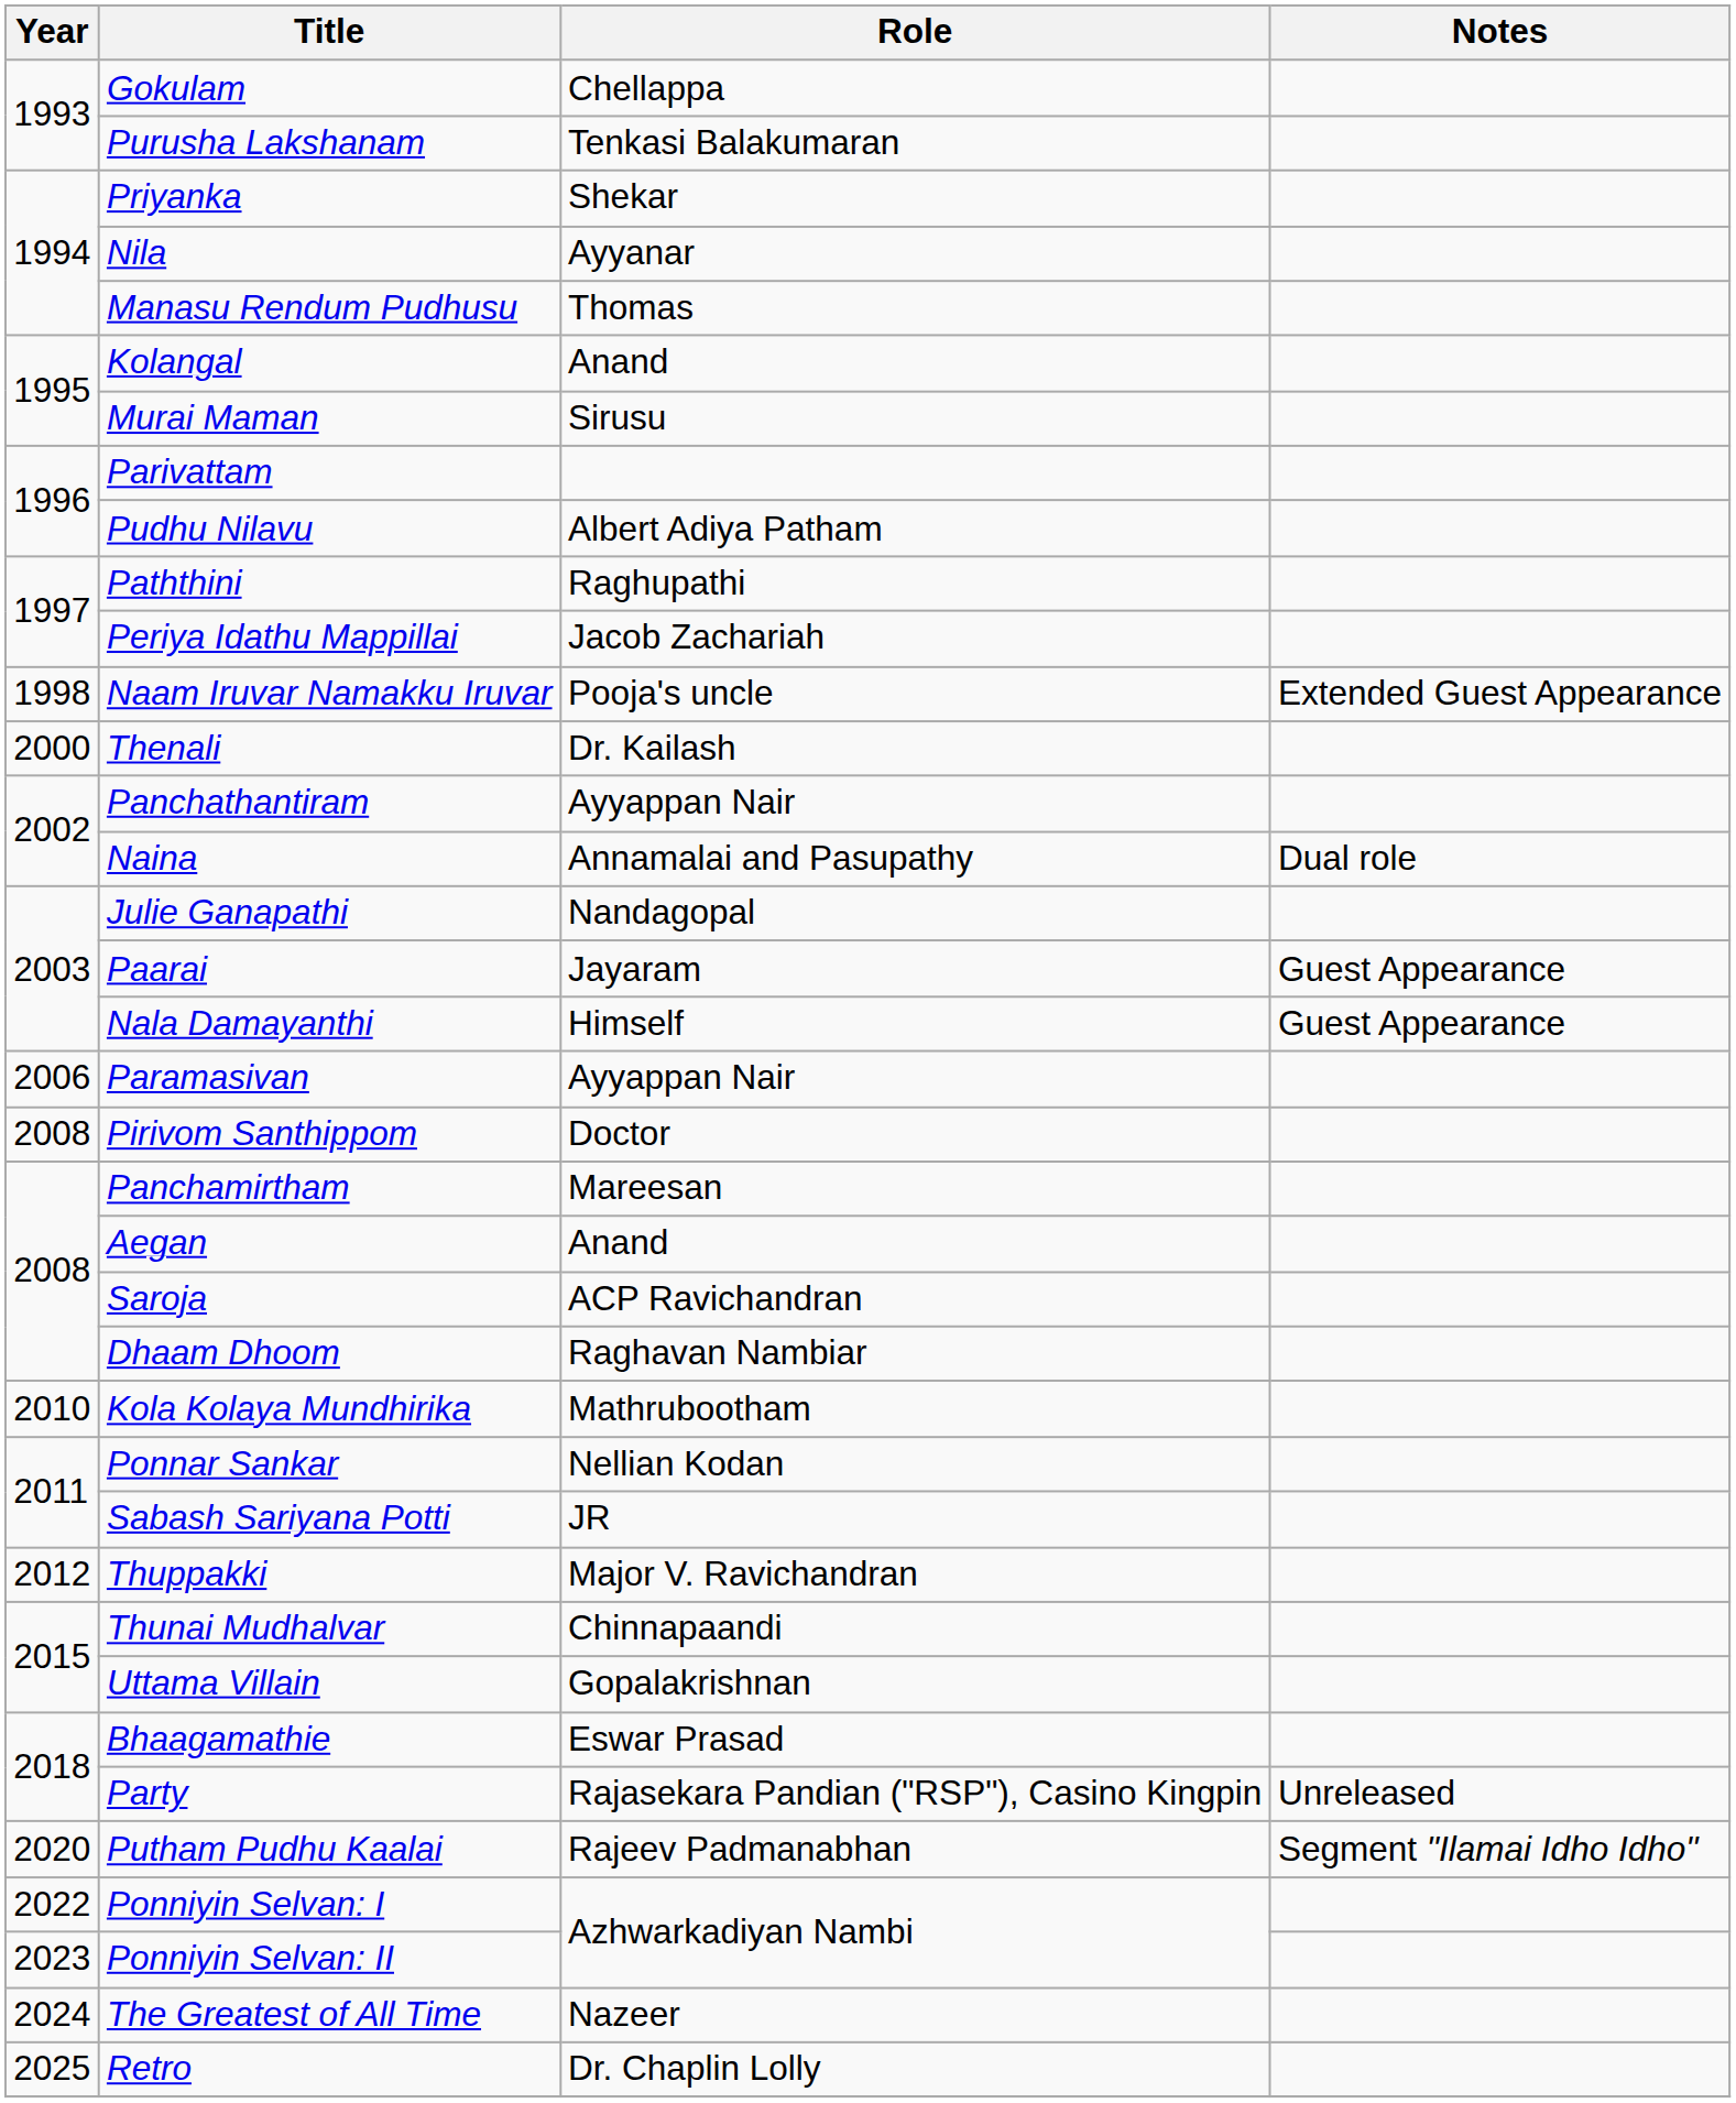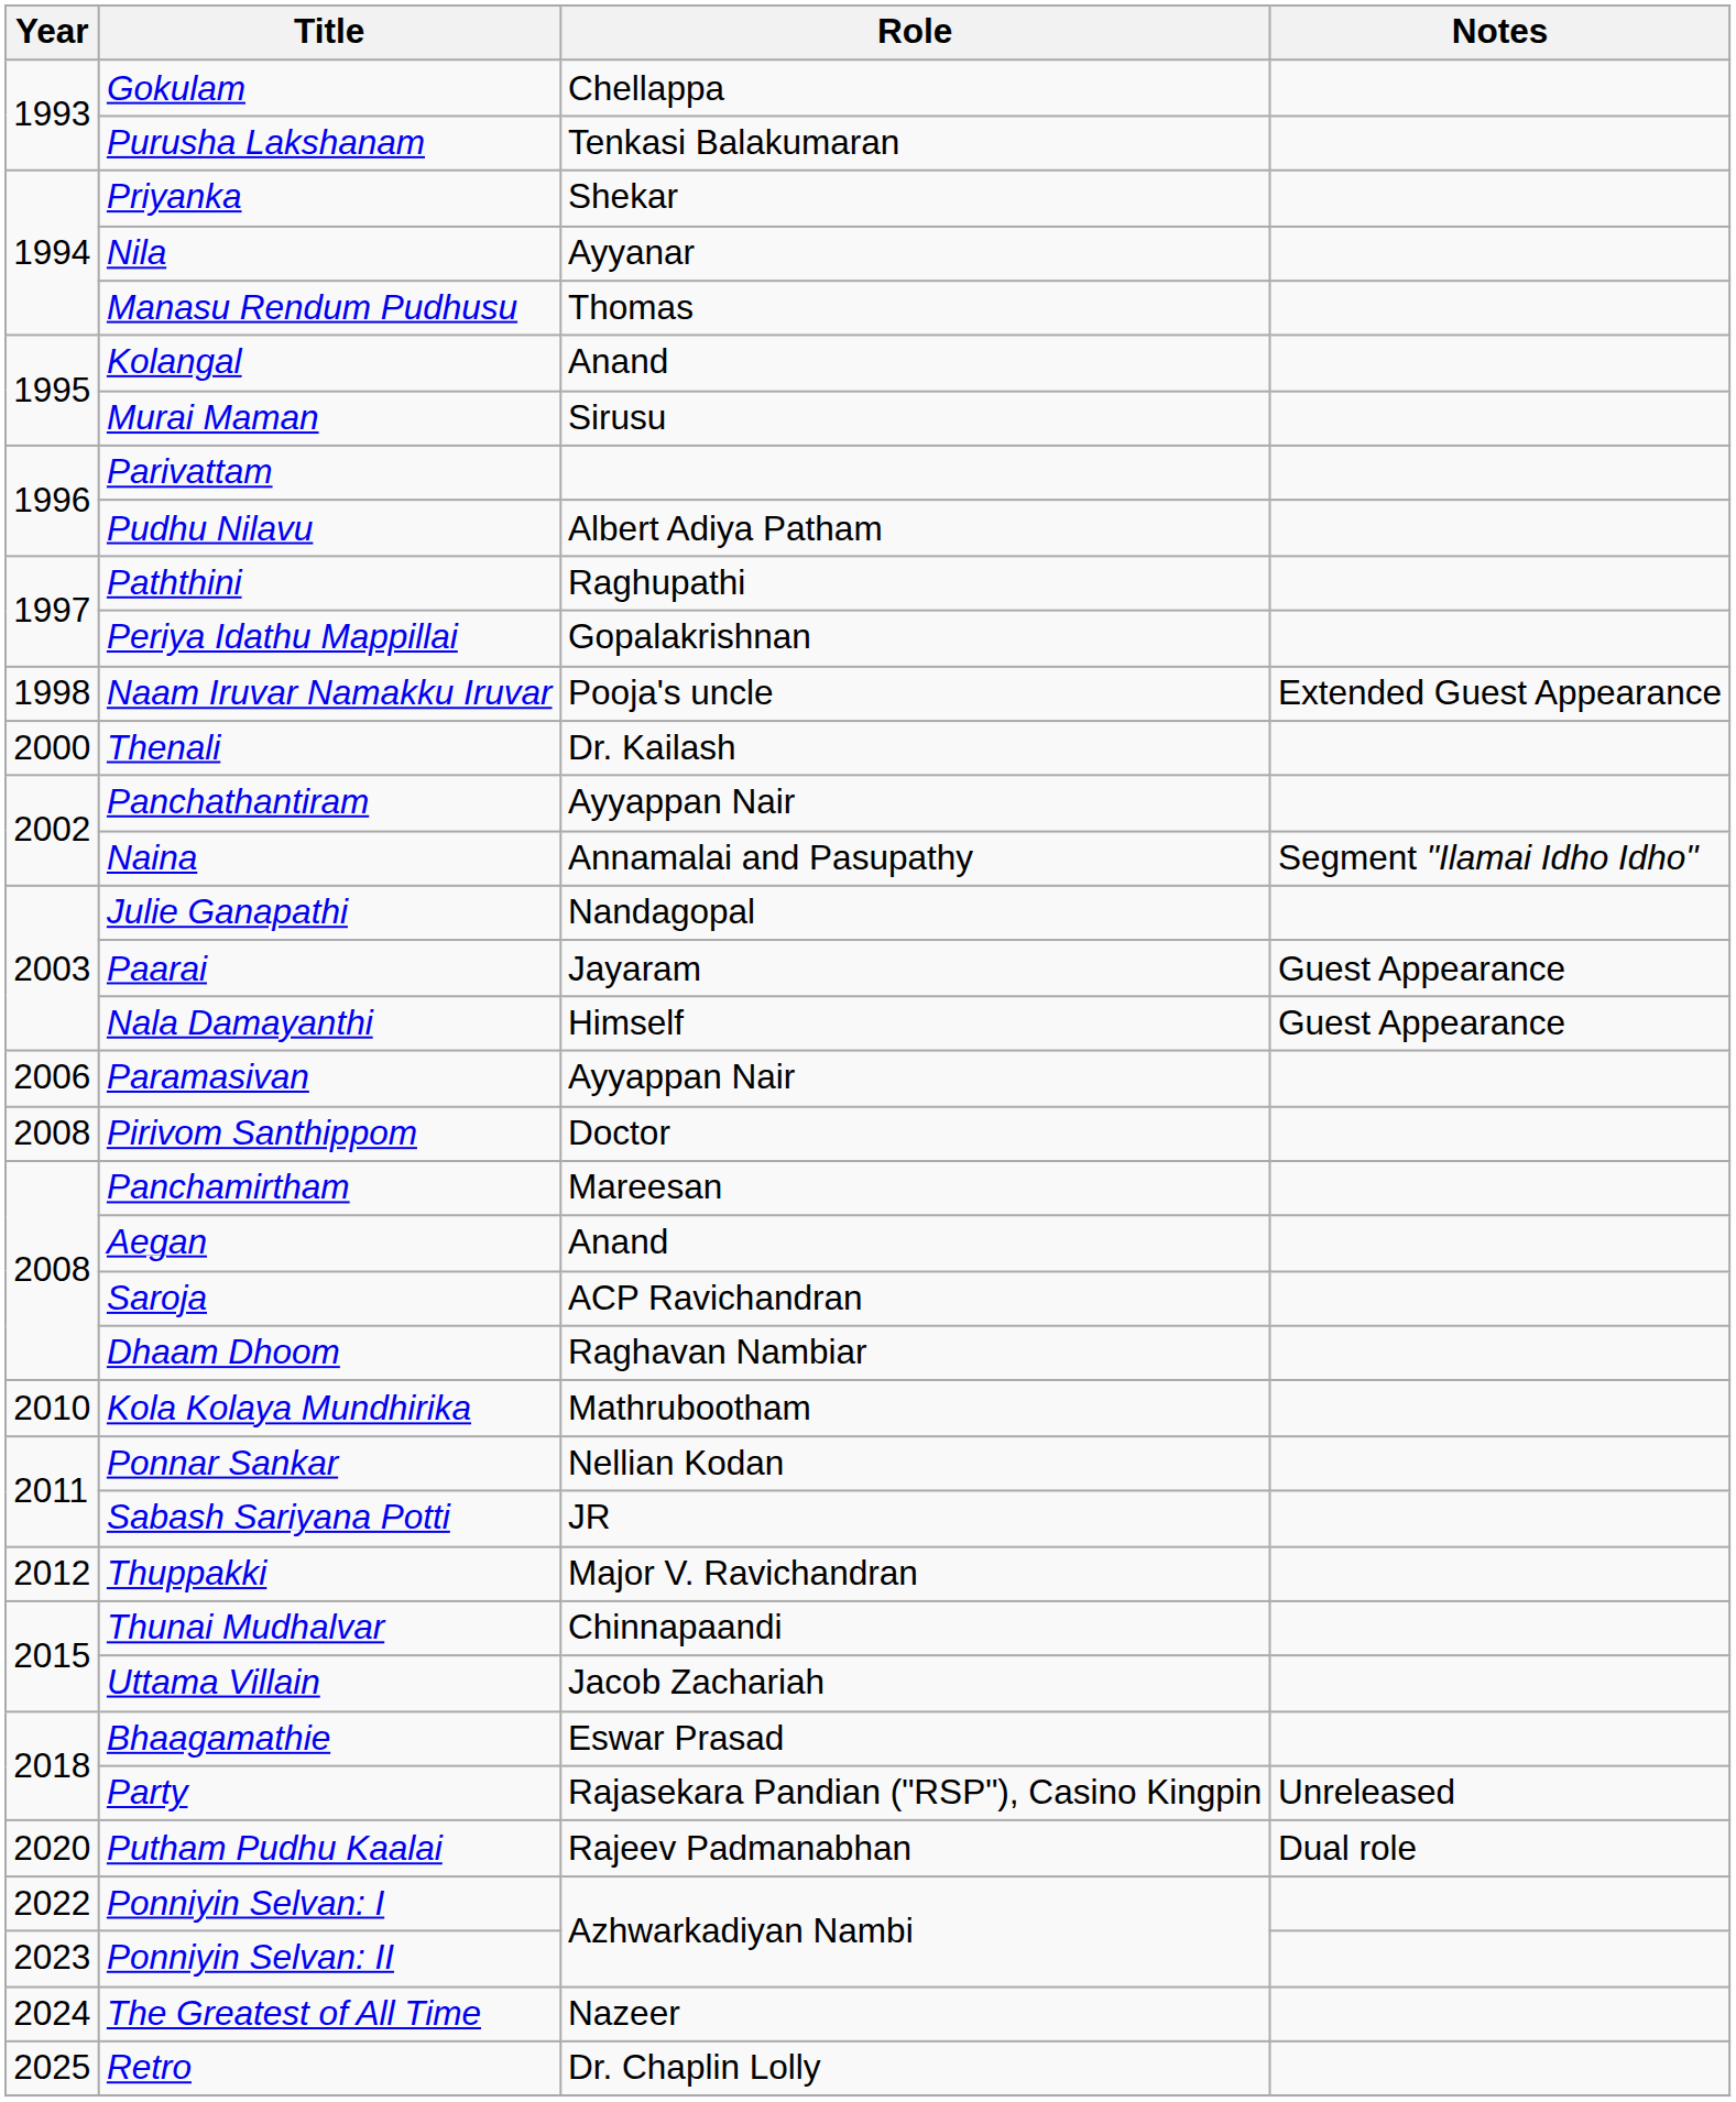 <table class="wikitable sortable">
 <tr>
 <th scope="col">Year</th>
 <th scope="col">Title</th>
 <th scope="col">Role</th>
 <th scope="col" class="unsortable">Notes</th>
 </tr>
 <tr>
 <td rowspan="2">1993</td>
 <td><em><a href='#'>Gokulam</a></em></td>
 <td>Chellappa</td>
 <td></td>
 </tr>
 <tr>
 <td><em><a href='#'>Purusha Lakshanam</a></em></td>
 <td>Tenkasi Balakumaran</td>
 <td></td>
 </tr>
 <tr>
 <td rowspan="3">1994</td>
 <td><em><a href='#'>Priyanka</a></em></td>
 <td>Shekar</td>
 <td></td>
 </tr>
 <tr>
 <td><em><a href='#'>Nila</a></em></td>
 <td>Ayyanar</td>
 <td></td>
 </tr>
 <tr>
 <td><em><a href='#'>Manasu Rendum Pudhusu</a></em></td>
 <td>Thomas</td>
 <td></td>
 </tr>
 <tr>
 <td rowspan="2">1995</td>
 <td><em><a href='#'>Kolangal</a></em></td>
 <td>Anand</td>
 <td></td>
 </tr>
 <tr>
 <td><em><a href='#'>Murai Maman</a></em></td>
 <td>Sirusu</td>
 <td></td>
 </tr>
 <tr>
 <td rowspan="2">1996</td>
 <td><em><a href='#'>Parivattam</a></em></td>
 <td></td>
 <td></td>
 </tr>
 <tr>
 <td><em><a href='#'>Pudhu Nilavu</a></em></td>
 <td>Albert Adiya Patham</td>
 <td></td>
 </tr>
 <tr>
 <td rowspan="2">1997</td>
 <td><em><a href='#'>Paththini</a></em></td>
 <td>Raghupathi</td>
 <td></td>
 </tr>
 <tr>
 <td><em><a href='#'>Periya Idathu Mappillai</a></em></td>
-<td>Jacob Zachariah</td>
+<td>Gopalakrishnan</td>
 <td></td>
 </tr>
 <tr>
 <td>1998</td>
 <td><em><a href='#'>Naam Iruvar Namakku Iruvar</a></em></td>
 <td>Pooja's uncle</td>
 <td>Extended Guest Appearance</td>
 </tr>
 <tr>
 <td>2000</td>
 <td><em><a href='#'>Thenali</a></em></td>
 <td>Dr. Kailash</td>
 <td></td>
 </tr>
 <tr>
 <td rowspan="2">2002</td>
 <td><em><a href='#'>Panchathantiram</a></em></td>
 <td>Ayyappan Nair</td>
 <td></td>
 </tr>
 <tr>
 <td><em><a href='#'>Naina</a></em></td>
 <td>Annamalai and Pasupathy</td>
-<td>Dual role</td>
+<td>Segment <em>"Ilamai Idho Idho"</em></td>
 </tr>
 <tr>
 <td rowspan="3">2003</td>
 <td><em><a href='#'>Julie Ganapathi</a></em></td>
 <td>Nandagopal</td>
 <td></td>
 </tr>
 <tr>
 <td><em><a href='#'>Paarai</a></em></td>
 <td>Jayaram</td>
 <td>Guest Appearance</td>
 </tr>
 <tr>
 <td><em><a href='#'>Nala Damayanthi</a></em></td>
 <td>Himself</td>
 <td>Guest Appearance</td>
 </tr>
 <tr>
 <td>2006</td>
 <td><em><a href='#'>Paramasivan</a></em></td>
 <td>Ayyappan Nair</td>
 <td></td>
 </tr>
 <tr>
 <td>2008</td>
 <td><em><a href='#'>Pirivom Santhippom</a></em></td>
 <td>Doctor</td>
 <td></td>
 </tr>
 <tr>
 <td rowspan="4">2008</td>
 <td><em><a href='#'>Panchamirtham</a></em></td>
 <td>Mareesan</td>
 <td></td>
 </tr>
 <tr>
 <td><em><a href='#'>Aegan</a></em></td>
 <td>Anand</td>
 <td></td>
 </tr>
 <tr>
 <td><em><a href='#'>Saroja</a></em></td>
 <td>ACP Ravichandran</td>
 <td></td>
 </tr>
 <tr>
 <td><em><a href='#'>Dhaam Dhoom</a></em></td>
 <td>Raghavan Nambiar</td>
 <td></td>
 </tr>
 <tr>
 <td>2010</td>
 <td><em><a href='#'>Kola Kolaya Mundhirika</a></em></td>
 <td>Mathrubootham</td>
 <td></td>
 </tr>
 <tr>
 <td rowspan="2">2011</td>
 <td><em><a href='#'>Ponnar Sankar</a></em></td>
 <td>Nellian Kodan</td>
 <td></td>
 </tr>
 <tr>
 <td><em><a href='#'>Sabash Sariyana Potti</a></em></td>
 <td>JR</td>
 <td></td>
 </tr>
 <tr>
 <td>2012</td>
 <td><em><a href='#'>Thuppakki</a></em></td>
 <td>Major V. Ravichandran</td>
 <td></td>
 </tr>
 <tr>
 <td rowspan="2">2015</td>
 <td><em><a href='#'>Thunai Mudhalvar</a></em></td>
 <td>Chinnapaandi</td>
 <td></td>
 </tr>
 <tr>
 <td><em><a href='#'>Uttama Villain</a></em></td>
-<td>Gopalakrishnan</td>
+<td>Jacob Zachariah</td>
 <td></td>
 </tr>
 <tr>
 <td rowspan="2">2018</td>
 <td><em><a href='#'>Bhaagamathie</a></em></td>
 <td>Eswar Prasad</td>
 <td></td>
 </tr>
 <tr>
 <td><em><a href='#'>Party</a></em></td>
 <td>Rajasekara Pandian ("RSP"), Casino Kingpin</td>
 <td>Unreleased</td>
 </tr>
 <tr>
 <td>2020</td>
 <td><em><a href='#'>Putham Pudhu Kaalai</a></em></td>
 <td>Rajeev Padmanabhan</td>
-<td>Segment <em>"Ilamai Idho Idho"</em></td>
+<td>Dual role</td>
 </tr>
 <tr>
 <td>2022</td>
 <td><em><a href='#'>Ponniyin Selvan: I</a></em></td>
 <td rowspan="2">Azhwarkadiyan Nambi</td>
 <td></td>
 </tr>
 <tr>
 <td>2023</td>
 <td><em><a href='#'>Ponniyin Selvan: II</a></em></td>
 <td></td>
 </tr>
 <tr>
 <td>2024</td>
 <td><em><a href='#'>The Greatest of All Time</a></em></td>
 <td>Nazeer</td>
 <td></td>
 </tr>
 <tr>
 <td>2025</td>
 <td><em><a href='#'>Retro</a></em></td>
 <td>Dr. Chaplin Lolly</td>
 <td></td>
 </tr>
 <tr>
 </tr>
 </table>
